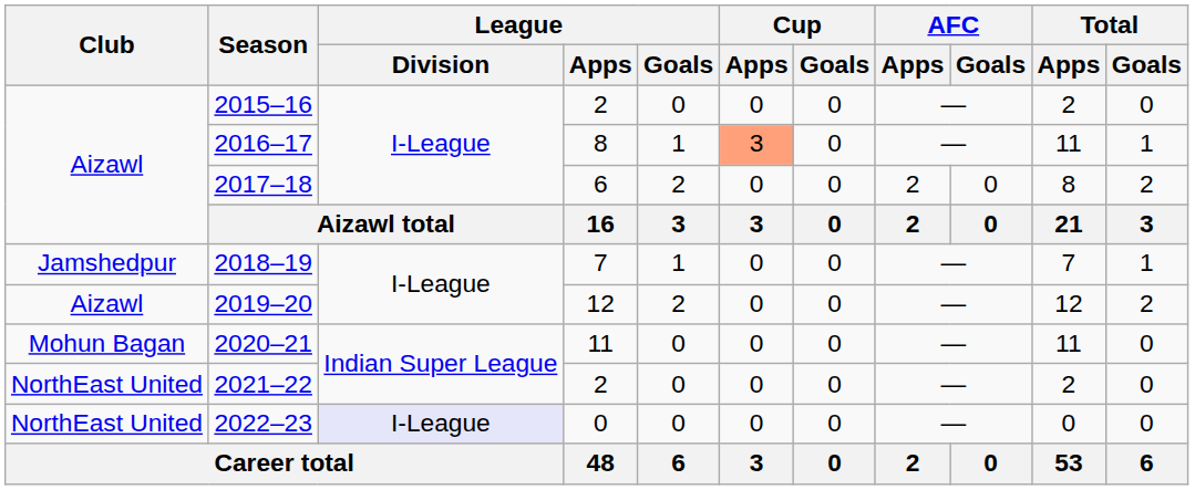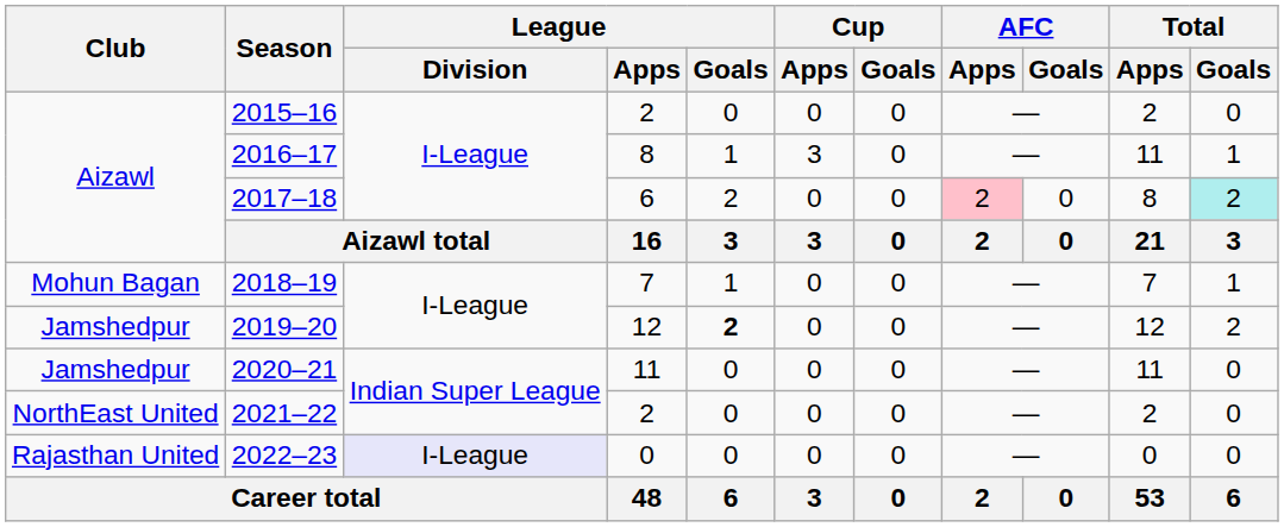 <table class="wikitable" style="text-align: center;">
 <tr>
 <th rowspan="2">Club</th>
 <th rowspan="2">Season</th>
 <th colspan="3">League</th>
 <th colspan="2">Cup</th>
 <th colspan="2"><a href='#'>AFC</a></th>
 <th colspan="2">Total</th>
 </tr>
 <tr>
 <th>Division</th>
 <th>Apps</th>
 <th>Goals</th>
 <th>Apps</th>
 <th>Goals</th>
 <th>Apps</th>
 <th>Goals</th>
 <th>Apps</th>
 <th>Goals</th>
 </tr>
 <tr>
 <td rowspan="4"><a href='#'>Aizawl</a></td>
 <td><a href='#'>2015–16</a></td>
 <td rowspan="3"><a href='#'>I-League</a></td>
 <td>2</td>
 <td>0</td>
 <td>0</td>
 <td>0</td>
 <td colspan="2">—</td>
 <td>2</td>
 <td>0</td>
 </tr>
 <tr>
 <td><a href='#'>2016–17</a></td>
 <td>8</td>
 <td>1</td>
-<td style="background: lightsalmon;">3</td>
+<td>3</td>
 <td>0</td>
 <td colspan="2">—</td>
 <td>11</td>
 <td>1</td>
 </tr>
 <tr>
 <td><a href='#'>2017–18</a></td>
 <td>6</td>
 <td>2</td>
 <td>0</td>
 <td>0</td>
-<td>2</td>
+<td style="background: pink;">2</td>
 <td>0</td>
 <td>8</td>
-<td>2</td>
+<td style="background: paleturquoise;">2</td>
 </tr>
 <tr>
 <th colspan="2">Aizawl total</th>
 <th>16</th>
 <th>3</th>
 <th>3</th>
 <th>0</th>
 <th>2</th>
 <th>0</th>
 <th>21</th>
 <th>3</th>
 </tr>
 <tr>
-<td rowspan="1"><a href='#'>Jamshedpur</a></td>
+<td rowspan="1"><a href='#'>Mohun Bagan</a></td>
 <td><a href='#'>2018–19</a></td>
 <td rowspan="2">I-League</td>
 <td>7</td>
 <td>1</td>
 <td>0</td>
 <td>0</td>
 <td colspan="2">—</td>
 <td>7</td>
 <td>1</td>
 </tr>
 <tr>
-<td rowspan="1"><a href='#'>Aizawl</a></td>
+<td rowspan="1"><a href='#'>Jamshedpur</a></td>
 <td><a href='#'>2019–20</a></td>
 <td>12</td>
-<td>2</td>
+<td><strong>2</strong></td>
 <td>0</td>
 <td>0</td>
 <td colspan="2">—</td>
 <td>12</td>
 <td>2</td>
 </tr>
 <tr>
-<td rowspan="1"><a href='#'>Mohun Bagan</a></td>
+<td rowspan="1"><a href='#'>Jamshedpur</a></td>
 <td><a href='#'>2020–21</a></td>
 <td rowspan="2"><a href='#'>Indian Super League</a></td>
 <td>11</td>
 <td>0</td>
 <td>0</td>
 <td>0</td>
 <td colspan="2">—</td>
 <td>11</td>
 <td>0</td>
 </tr>
 <tr>
 <td rowspan="1"><a href='#'>NorthEast United</a></td>
 <td><a href='#'>2021–22</a></td>
 <td>2</td>
 <td>0</td>
 <td>0</td>
 <td>0</td>
 <td colspan="2">—</td>
 <td>2</td>
 <td>0</td>
 </tr>
 <tr>
-<td rowspan="1"><a href='#'>NorthEast United</a></td>
+<td rowspan="1"><a href='#'>Rajasthan United</a></td>
 <td><a href='#'>2022–23</a></td>
 <td rowspan="1" style="background: lavender;">I-League</td>
 <td>0</td>
 <td>0</td>
 <td>0</td>
 <td>0</td>
 <td colspan="2">—</td>
 <td>0</td>
 <td>0</td>
 </tr>
 <tr>
 <th colspan="3">Career total</th>
 <th>48</th>
 <th>6</th>
 <th>3</th>
 <th>0</th>
 <th>2</th>
 <th>0</th>
 <th>53</th>
 <th>6</th>
 </tr>
 </table>
